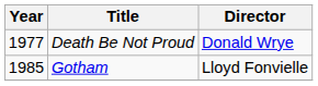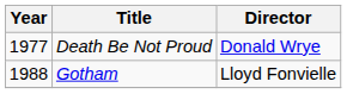 <table class="wikitable">
 <tr>
 <th>Year</th>
 <th>Title</th>
 <th>Director</th>
 </tr>
 <tr>
 <td>1977</td>
 <td><em>Death Be Not Proud</em></td>
 <td><a href='#'>Donald Wrye</a></td>
 </tr>
 <tr>
-<td>1985</td>
+<td>1988</td>
 <td><em><a href='#'>Gotham</a></em></td>
 <td>Lloyd Fonvielle</td>
 </tr>
 <tr>
 </tr>
 </table>
